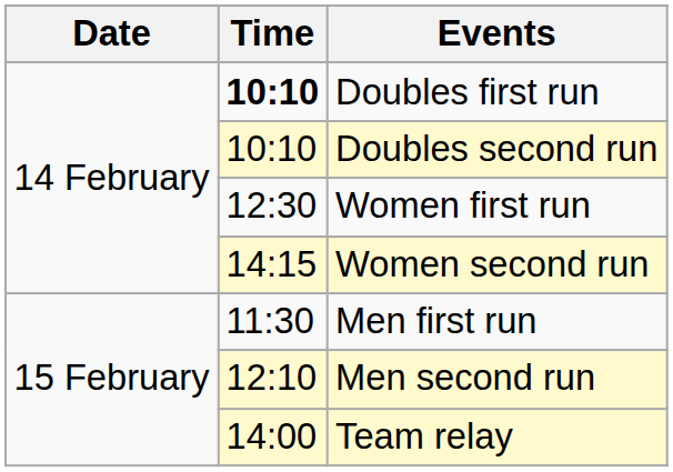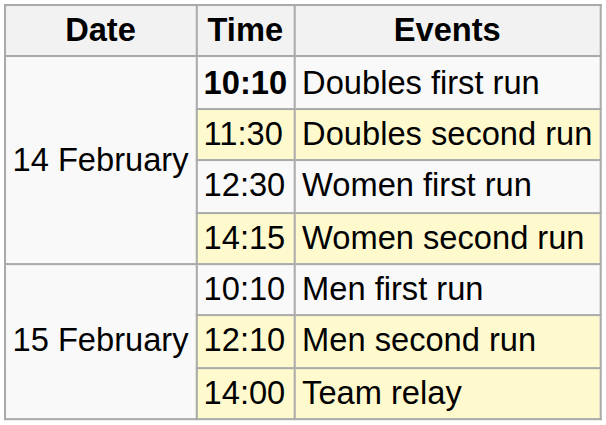 <table class="wikitable" border="1">
 <tr>
 <th>Date</th>
 <th>Time</th>
 <th>Events</th>
 </tr>
 <tr>
 <td rowspan=4>14 February</td>
 <td><strong>10:10</strong></td>
 <td>Doubles first run</td>
 </tr>
 <tr bgcolor=lemonchiffon>
-<td>10:10</td>
+<td>11:30</td>
 <td>Doubles second run</td>
 </tr>
 <tr>
 <td>12:30</td>
 <td>Women first run</td>
 </tr>
 <tr bgcolor=lemonchiffon>
 <td>14:15</td>
 <td>Women second run</td>
 </tr>
 <tr>
 <td rowspan=3>15 February</td>
-<td>11:30</td>
+<td>10:10</td>
 <td>Men first run</td>
 </tr>
 <tr bgcolor=lemonchiffon>
 <td>12:10</td>
 <td>Men second run</td>
 </tr>
 <tr bgcolor=lemonchiffon>
 <td>14:00</td>
 <td>Team relay</td>
 </tr>
 </table>
